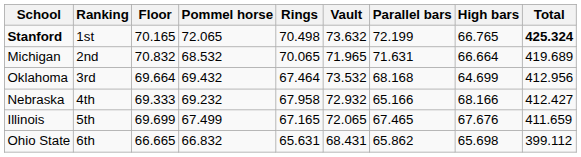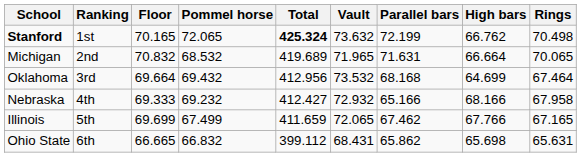 <table class="wikitable">
 <tr>
 <th>School</th>
 <th>Ranking</th>
 <th>Floor</th>
 <th>Pommel horse</th>
-<th>Rings</th>
+<th>Total</th>
 <th>Vault</th>
 <th>Parallel bars</th>
 <th>High bars</th>
-<th>Total</th>
+<th>Rings</th>
 </tr>
 <tr>
 <td><strong>Stanford</strong></td>
 <td>1st</td>
 <td>70.165</td>
 <td>72.065</td>
-<td>70.498</td>
+<td><strong>425.324</strong></td>
 <td>73.632</td>
 <td>72.199</td>
-<td>66.765</td>
-<td><strong>425.324</strong></td>
+<td>66.762</td>
+<td>70.498</td>
 </tr>
 <tr>
 <td>Michigan</td>
 <td>2nd</td>
 <td>70.832</td>
 <td>68.532</td>
-<td>70.065</td>
+<td>419.689</td>
 <td>71.965</td>
 <td>71.631</td>
 <td>66.664</td>
-<td>419.689</td>
+<td>70.065</td>
 </tr>
 <tr>
 <td>Oklahoma</td>
 <td>3rd</td>
 <td>69.664</td>
 <td>69.432</td>
-<td>67.464</td>
+<td>412.956</td>
 <td>73.532</td>
 <td>68.168</td>
 <td>64.699</td>
-<td>412.956</td>
+<td>67.464</td>
 </tr>
 <tr>
 <td>Nebraska</td>
 <td>4th</td>
 <td>69.333</td>
 <td>69.232</td>
-<td>67.958</td>
+<td>412.427</td>
 <td>72.932</td>
 <td>65.166</td>
 <td>68.166</td>
-<td>412.427</td>
+<td>67.958</td>
 </tr>
 <tr>
 <td>Illinois</td>
 <td>5th</td>
 <td>69.699</td>
 <td>67.499</td>
+<td>411.659</td>
+<td>72.065</td>
+<td>67.462</td>
+<td>67.766</td>
 <td>67.165</td>
-<td>72.065</td>
-<td>67.465</td>
-<td>67.676</td>
-<td>411.659</td>
 </tr>
 <tr>
 <td>Ohio State</td>
 <td>6th</td>
 <td>66.665</td>
 <td>66.832</td>
-<td>65.631</td>
+<td>399.112</td>
 <td>68.431</td>
 <td>65.862</td>
 <td>65.698</td>
-<td>399.112</td>
+<td>65.631</td>
 </tr>
 </table>
